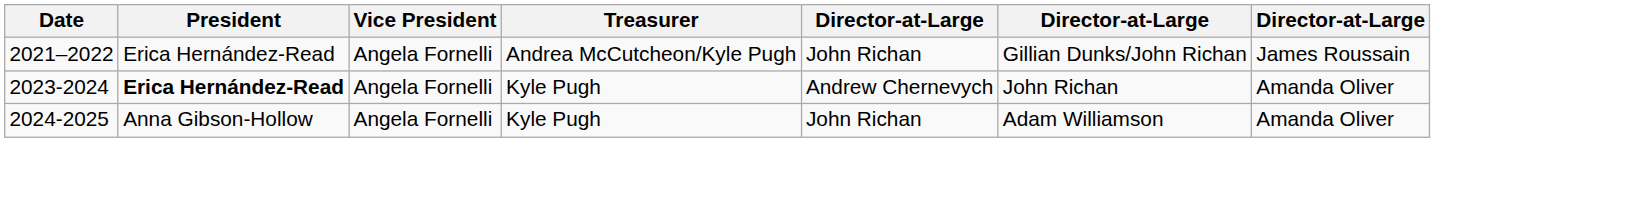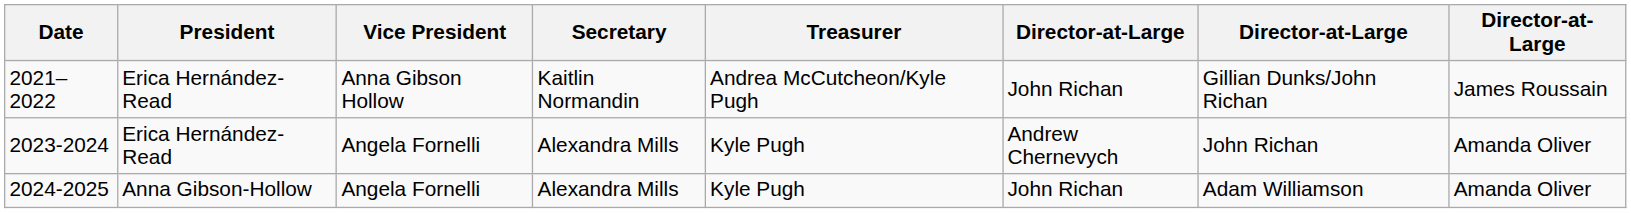 <table class="wikitable sortable">
 <tr>
 <th>Date</th>
 <th>President</th>
 <th>Vice President</th>
+<th>Secretary</th>
 <th>Treasurer</th>
 <th>Director-at-Large</th>
 <th>Director-at-Large</th>
 <th>Director-at-Large</th>
 </tr>
 <tr>
 <td>2021–2022</td>
 <td>Erica Hernández-Read</td>
-<td>Angela Fornelli</td>
+<td>Anna Gibson Hollow</td>
+<td>Kaitlin Normandin</td>
 <td>Andrea McCutcheon/Kyle Pugh</td>
 <td>John Richan</td>
 <td>Gillian Dunks/John Richan</td>
 <td>James Roussain</td>
 </tr>
 <tr>
 <td>2023-2024</td>
-<td><strong>Erica Hernández-Read</strong></td>
+<td>Erica Hernández-Read</td>
 <td>Angela Fornelli</td>
+<td>Alexandra Mills</td>
 <td>Kyle Pugh</td>
 <td>Andrew Chernevych</td>
 <td>John Richan</td>
 <td>Amanda Oliver</td>
 </tr>
 <tr>
 <td>2024-2025</td>
 <td>Anna Gibson-Hollow</td>
 <td>Angela Fornelli</td>
+<td>Alexandra Mills</td>
 <td>Kyle Pugh</td>
 <td>John Richan</td>
 <td>Adam Williamson</td>
 <td>Amanda Oliver</td>
 </tr>
 </table>
